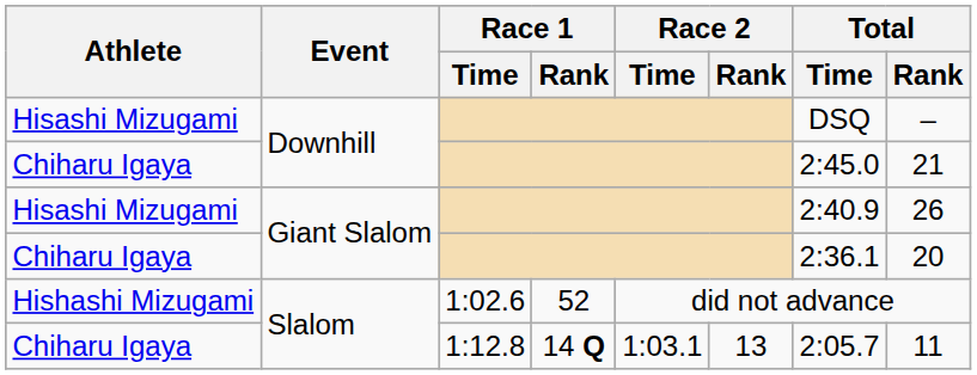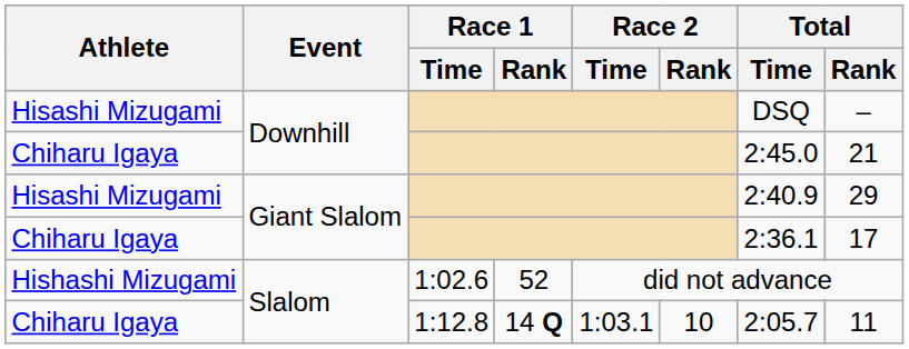 <table class="wikitable" style="font-size:90%">
 <tr>
 <th rowspan="2">Athlete</th>
 <th rowspan="2">Event</th>
 <th colspan="2">Race 1</th>
 <th colspan="2">Race 2</th>
 <th colspan="2">Total</th>
 </tr>
 <tr>
 <th>Time</th>
 <th>Rank</th>
 <th>Time</th>
 <th>Rank</th>
 <th>Time</th>
 <th>Rank</th>
 </tr>
 <tr>
 <td><a href='#'>Hisashi Mizugami</a></td>
 <td rowspan="2">Downhill</td>
 <td colspan="4" bgcolor="wheat"></td>
 <td align="center">DSQ</td>
 <td align="center">–</td>
 </tr>
 <tr>
 <td><a href='#'>Chiharu Igaya</a></td>
 <td colspan="4" bgcolor="wheat"></td>
 <td align="center">2:45.0</td>
 <td align="center">21</td>
 </tr>
 <tr>
 <td><a href='#'>Hisashi Mizugami</a></td>
 <td rowspan="2">Giant Slalom</td>
 <td colspan="4" bgcolor="wheat"></td>
 <td align="center">2:40.9</td>
-<td align="center">26</td>
+<td align="center">29</td>
 </tr>
 <tr>
 <td><a href='#'>Chiharu Igaya</a></td>
 <td colspan="4" bgcolor="wheat"></td>
 <td align="center">2:36.1</td>
-<td align="center">20</td>
+<td align="center">17</td>
 </tr>
 <tr>
 <td><a href='#'>Hishashi Mizugami</a></td>
 <td rowspan="2">Slalom</td>
 <td align="center">1:02.6</td>
 <td align="center">52</td>
 <td colspan="4" align="center">did not advance</td>
 </tr>
 <tr>
 <td><a href='#'>Chiharu Igaya</a></td>
 <td align="center">1:12.8</td>
 <td align="center">14 <strong>Q</strong></td>
 <td align="center">1:03.1</td>
-<td align="center">13</td>
+<td align="center">10</td>
 <td align="center">2:05.7</td>
 <td align="center">11</td>
 </tr>
 </table>
